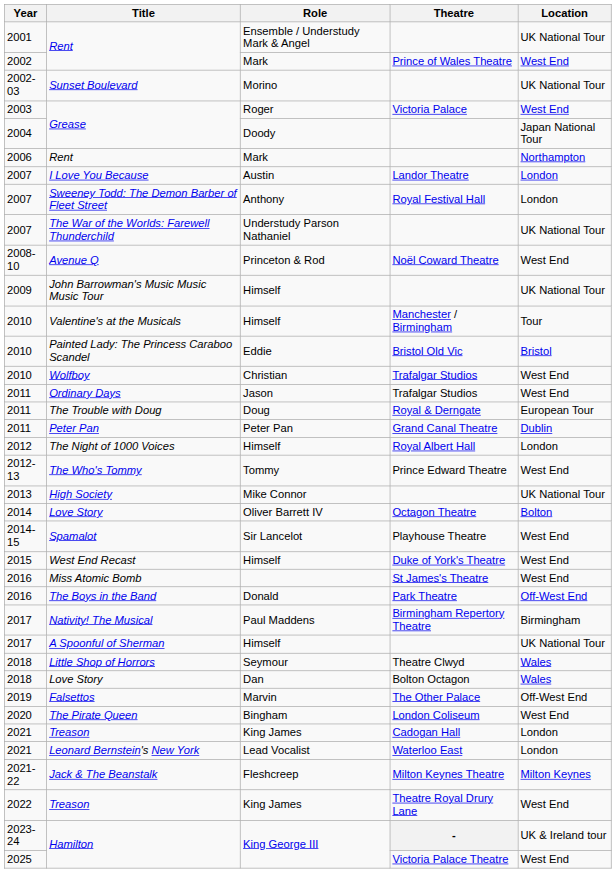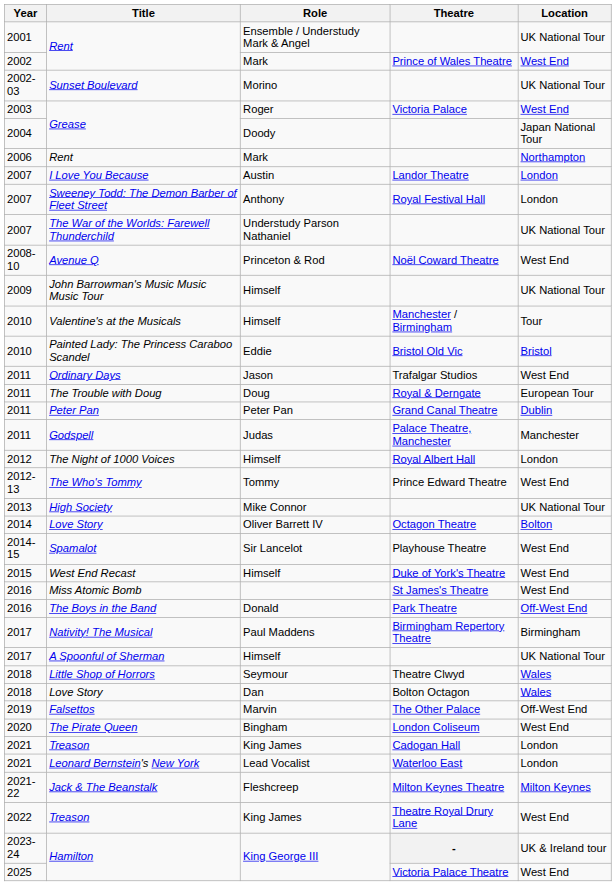 <table class="wikitable">
 <tr>
 <th>Year</th>
 <th>Title</th>
 <th>Role</th>
 <th>Theatre</th>
 <th>Location</th>
 </tr>
 <tr>
 <td>2001</td>
 <td rowspan="2"><em><a href='#'>Rent</a></em></td>
 <td>Ensemble / Understudy Mark & Angel</td>
 <td></td>
 <td>UK National Tour</td>
 </tr>
 <tr>
 <td>2002</td>
 <td>Mark</td>
 <td><a href='#'>Prince of Wales Theatre</a></td>
 <td><a href='#'>West End</a></td>
 </tr>
 <tr>
 <td>2002-03</td>
 <td><em><a href='#'>Sunset Boulevard</a></em></td>
 <td>Morino</td>
 <td></td>
 <td>UK National Tour</td>
 </tr>
 <tr>
 <td>2003</td>
 <td rowspan="2"><em><a href='#'>Grease</a></em></td>
 <td>Roger</td>
 <td><a href='#'>Victoria Palace</a></td>
 <td><a href='#'>West End</a></td>
 </tr>
 <tr>
 <td>2004</td>
 <td>Doody</td>
 <td></td>
 <td>Japan National Tour</td>
 </tr>
 <tr>
 <td>2006</td>
 <td><em>Rent</em></td>
 <td>Mark</td>
 <td></td>
 <td><a href='#'>Northampton</a></td>
 </tr>
 <tr>
 <td>2007</td>
 <td><em><a href='#'>I Love You Because</a></em></td>
 <td>Austin</td>
 <td><a href='#'>Landor Theatre</a></td>
 <td><a href='#'>London</a></td>
 </tr>
 <tr>
 <td>2007</td>
 <td><em><a href='#'>Sweeney Todd: The Demon Barber of Fleet Street</a></em></td>
 <td>Anthony</td>
 <td><a href='#'>Royal Festival Hall</a></td>
 <td>London</td>
 </tr>
 <tr>
 <td>2007</td>
 <td><em><a href='#'>The War of the Worlds: Farewell Thunderchild</a></em></td>
 <td>Understudy Parson Nathaniel</td>
 <td></td>
 <td>UK National Tour</td>
 </tr>
 <tr>
 <td>2008-10</td>
 <td><em><a href='#'>Avenue Q</a></em></td>
 <td>Princeton & Rod</td>
 <td><a href='#'>Noël Coward Theatre</a></td>
 <td>West End</td>
 </tr>
 <tr>
 <td>2009</td>
 <td><em>John Barrowman's Music Music Music Tour</em></td>
 <td>Himself</td>
 <td></td>
 <td>UK National Tour</td>
 </tr>
 <tr>
 <td>2010</td>
 <td><em>Valentine's at the Musicals</em></td>
 <td>Himself</td>
 <td><a href='#'>Manchester</a> / <a href='#'>Birmingham</a></td>
 <td>Tour</td>
 </tr>
 <tr>
 <td>2010</td>
 <td><em>Painted Lady: The Princess Caraboo Scandel</em></td>
 <td>Eddie</td>
 <td><a href='#'>Bristol Old Vic</a></td>
 <td><a href='#'>Bristol</a></td>
 </tr>
 <tr>
-<td>2010</td>
-<td><em><a href='#'>Wolfboy</a></em></td>
-<td>Christian</td>
-<td><a href='#'>Trafalgar Studios</a></td>
-<td>West End</td>
-</tr>
-<tr>
 <td>2011</td>
 <td><em><a href='#'>Ordinary Days</a></em></td>
 <td>Jason</td>
 <td>Trafalgar Studios</td>
 <td>West End</td>
 </tr>
 <tr>
 <td>2011</td>
 <td><em>The Trouble with Doug</em></td>
 <td>Doug</td>
 <td><a href='#'>Royal & Derngate</a></td>
 <td>European Tour</td>
 </tr>
 <tr>
 <td>2011</td>
 <td><em><a href='#'>Peter Pan</a></em></td>
 <td>Peter Pan</td>
 <td><a href='#'>Grand Canal Theatre</a></td>
 <td><a href='#'>Dublin</a></td>
+</tr>
+<tr>
+<td>2011</td>
+<td><em><a href='#'>Godspell</a></em></td>
+<td>Judas</td>
+<td><a href='#'>Palace Theatre, Manchester</a></td>
+<td>Manchester</td>
 </tr>
 <tr>
 <td>2012</td>
 <td><em>The Night of 1000 Voices</em></td>
 <td>Himself</td>
 <td><a href='#'>Royal Albert Hall</a></td>
 <td>London</td>
 </tr>
 <tr>
 <td>2012-13</td>
 <td><em><a href='#'>The Who's Tommy</a></em></td>
 <td>Tommy</td>
 <td>Prince Edward Theatre</td>
 <td>West End</td>
 </tr>
 <tr>
 <td>2013</td>
 <td><em><a href='#'>High Society</a></em></td>
 <td>Mike Connor</td>
 <td></td>
 <td>UK National Tour</td>
 </tr>
 <tr>
 <td>2014</td>
 <td><em><a href='#'>Love Story</a></em></td>
 <td>Oliver Barrett IV</td>
 <td><a href='#'>Octagon Theatre</a></td>
 <td><a href='#'>Bolton</a></td>
 </tr>
 <tr>
 <td>2014-15</td>
 <td><em><a href='#'>Spamalot</a></em></td>
 <td>Sir Lancelot</td>
 <td>Playhouse Theatre</td>
 <td>West End</td>
 </tr>
 <tr>
 <td>2015</td>
 <td><em>West End Recast</em></td>
 <td>Himself</td>
 <td><a href='#'>Duke of York's Theatre</a></td>
 <td>West End</td>
 </tr>
 <tr>
 <td>2016</td>
 <td><em>Miss Atomic Bomb</em></td>
 <td></td>
 <td><a href='#'>St James's Theatre</a></td>
 <td>West End</td>
 </tr>
 <tr>
 <td>2016</td>
 <td><em><a href='#'>The Boys in the Band</a></em></td>
 <td>Donald</td>
 <td><a href='#'>Park Theatre</a></td>
 <td><a href='#'>Off-West End</a></td>
 </tr>
 <tr>
 <td>2017</td>
 <td><em><a href='#'>Nativity! The Musical</a></em></td>
 <td>Paul Maddens</td>
 <td><a href='#'>Birmingham Repertory Theatre</a></td>
 <td>Birmingham</td>
 </tr>
 <tr>
 <td>2017</td>
 <td><em><a href='#'>A Spoonful of Sherman</a></em></td>
 <td>Himself</td>
 <td></td>
 <td>UK National Tour</td>
 </tr>
 <tr>
 <td>2018</td>
 <td><em><a href='#'>Little Shop of Horrors</a></em></td>
 <td>Seymour</td>
 <td>Theatre Clwyd</td>
 <td><a href='#'>Wales</a></td>
 </tr>
 <tr>
 <td>2018</td>
 <td><em>Love Story</em></td>
 <td>Dan</td>
 <td>Bolton Octagon</td>
 <td><a href='#'>Wales</a></td>
 </tr>
 <tr>
 <td>2019</td>
 <td><em><a href='#'>Falsettos</a></em></td>
 <td>Marvin</td>
 <td><a href='#'>The Other Palace</a></td>
 <td>Off-West End</td>
 </tr>
 <tr>
 <td>2020</td>
 <td><em><a href='#'>The Pirate Queen</a></em></td>
 <td>Bingham</td>
 <td><a href='#'>London Coliseum</a></td>
 <td>West End</td>
 </tr>
 <tr>
 <td>2021</td>
 <td><em><a href='#'>Treason</a></em></td>
 <td>King James</td>
 <td><a href='#'>Cadogan Hall</a></td>
 <td>London</td>
 </tr>
 <tr>
 <td>2021</td>
 <td><em><a href='#'>Leonard Bernstein</a>'s <a href='#'>New York</a></em></td>
 <td>Lead Vocalist</td>
 <td><a href='#'>Waterloo East</a></td>
 <td>London</td>
 </tr>
 <tr>
 <td>2021-22</td>
 <td><em><a href='#'>Jack & The Beanstalk</a></em></td>
 <td>Fleshcreep</td>
 <td><a href='#'>Milton Keynes Theatre</a></td>
 <td><a href='#'>Milton Keynes</a></td>
 </tr>
 <tr>
 <td>2022</td>
 <td><em><a href='#'>Treason</a></em></td>
 <td>King James</td>
 <td><a href='#'>Theatre Royal Drury Lane</a></td>
 <td>West End</td>
 </tr>
 <tr>
 <td>2023-24</td>
 <td rowspan=2><em><a href='#'>Hamilton</a></em></td>
 <td rowspan=2><a href='#'>King George III</a></td>
 <th>-</th>
 <td>UK & Ireland tour</td>
 </tr>
 <tr>
 <td>2025</td>
 <td><a href='#'>Victoria Palace Theatre</a></td>
 <td>West End</td>
 </tr>
 </table>
